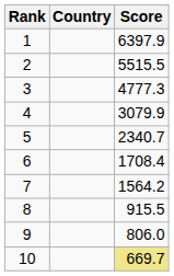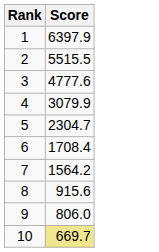 <table class="wikitable">
 <tr>
 <th>Rank</th>
-<th>Country</th>
 <th>Score</th>
 </tr>
 <tr>
 <td align=center>1</td>
-<td></td>
 <td align=right>6397.9</td>
 </tr>
 <tr>
 <td align=center>2</td>
-<td></td>
 <td align=right>5515.5</td>
 </tr>
 <tr>
 <td align=center>3</td>
-<td></td>
-<td align=right>4777.3</td>
+<td align=right>4777.6</td>
 </tr>
 <tr>
 <td align=center>4</td>
-<td></td>
 <td align=right>3079.9</td>
 </tr>
 <tr>
 <td align=center>5</td>
-<td></td>
-<td align=center>2340.7</td>
+<td align=center>2304.7</td>
 </tr>
 <tr>
 <td align=center>6</td>
-<td></td>
 <td align=right>1708.4</td>
 </tr>
 <tr>
 <td align=center>7</td>
-<td></td>
 <td align=right>1564.2</td>
 </tr>
 <tr>
 <td align=center>8</td>
-<td></td>
-<td align=right>915.5</td>
+<td align=right>915.6</td>
 </tr>
 <tr>
 <td align=center>9</td>
-<td></td>
 <td align=right>806.0</td>
 </tr>
 <tr>
 <td align=center>10</td>
-<td></td>
 <td align=right style="background: khaki;">669.7</td>
 </tr>
 </table>
